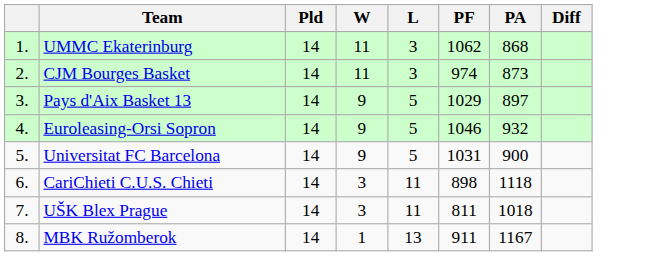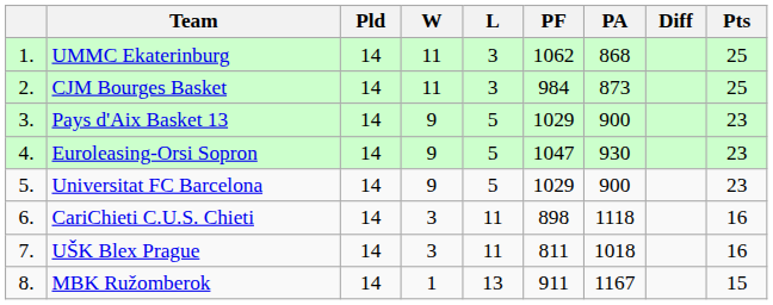 <table class="wikitable" style="text-align:center">
 <tr>
 <th width=25></th>
 <th width=220>Team</th>
 <th width=40>Pld</th>
 <th width=40>W</th>
 <th width=40>L</th>
 <th width=40>PF</th>
 <th width=40>PA</th>
 <th width=40>Diff</th>
+<th width=40>Pts</th>
 </tr>
 <tr style="background:#ccffcc;">
 <td>1.</td>
 <td align=left> <a href='#'>UMMC Ekaterinburg</a></td>
 <td>14</td>
 <td>11</td>
 <td>3</td>
 <td>1062</td>
 <td>868</td>
 <td></td>
+<td>25</td>
 </tr>
 <tr style="background:#ccffcc;">
 <td>2.</td>
 <td align=left> <a href='#'>CJM Bourges Basket</a></td>
 <td>14</td>
 <td>11</td>
 <td>3</td>
-<td>974</td>
+<td>984</td>
 <td>873</td>
 <td></td>
+<td>25</td>
 </tr>
 <tr style="background:#ccffcc;">
 <td>3.</td>
 <td align=left> <a href='#'>Pays d'Aix Basket 13</a></td>
 <td>14</td>
 <td>9</td>
 <td>5</td>
 <td>1029</td>
-<td>897</td>
+<td>900</td>
 <td></td>
+<td>23</td>
 </tr>
 <tr style="background:#ccffcc;">
 <td>4.</td>
 <td align=left> <a href='#'>Euroleasing-Orsi Sopron</a></td>
 <td>14</td>
 <td>9</td>
 <td>5</td>
-<td>1046</td>
-<td>932</td>
+<td>1047</td>
+<td>930</td>
 <td></td>
+<td>23</td>
 </tr>
 <tr>
 <td>5.</td>
 <td align=left> <a href='#'>Universitat FC Barcelona</a></td>
 <td>14</td>
 <td>9</td>
 <td>5</td>
-<td>1031</td>
+<td>1029</td>
 <td>900</td>
 <td></td>
+<td>23</td>
 </tr>
 <tr>
 <td>6.</td>
 <td align=left> <a href='#'>CariChieti C.U.S. Chieti</a></td>
 <td>14</td>
 <td>3</td>
 <td>11</td>
 <td>898</td>
 <td>1118</td>
 <td></td>
+<td>16</td>
 </tr>
 <tr>
 <td>7.</td>
 <td align=left> <a href='#'>UŠK Blex Prague</a></td>
 <td>14</td>
 <td>3</td>
 <td>11</td>
 <td>811</td>
 <td>1018</td>
 <td></td>
+<td>16</td>
 </tr>
 <tr>
 <td>8.</td>
 <td align=left> <a href='#'>MBK Ružomberok</a></td>
 <td>14</td>
 <td>1</td>
 <td>13</td>
 <td>911</td>
 <td>1167</td>
 <td></td>
+<td>15</td>
 </tr>
 </table>
